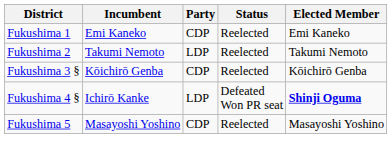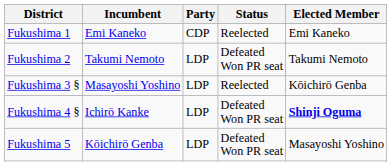 <table class="wikitable">
 <tr>
 <th>District</th>
 <th>Incumbent</th>
 <th>Party</th>
 <th>Status</th>
 <th>Elected Member</th>
 </tr>
 <tr>
 <td><a href='#'>Fukushima 1</a></td>
 <td><a href='#'>Emi Kaneko</a></td>
 <td>CDP</td>
 <td>Reelected</td>
 <td>Emi Kaneko</td>
 </tr>
 <tr>
 <td><a href='#'>Fukushima 2</a></td>
 <td><a href='#'>Takumi Nemoto</a></td>
 <td>LDP</td>
-<td>Reelected</td>
+<td>Defeated<br>Won PR seat</td>
 <td>Takumi Nemoto</td>
 </tr>
 <tr>
 <td><a href='#'>Fukushima 3</a> §</td>
-<td><a href='#'>Kōichirō Genba</a></td>
-<td>CDP</td>
+<td><a href='#'>Masayoshi Yoshino</a></td>
+<td>LDP</td>
 <td>Reelected</td>
 <td>Kōichirō Genba</td>
 </tr>
 <tr>
 <td><a href='#'>Fukushima 4</a> §</td>
 <td><a href='#'>Ichirō Kanke</a></td>
 <td>LDP</td>
 <td>Defeated<br>Won PR seat</td>
 <td><strong><a href='#'>Shinji Oguma</a></strong></td>
 </tr>
 <tr>
 <td><a href='#'>Fukushima 5</a></td>
-<td><a href='#'>Masayoshi Yoshino</a></td>
-<td>CDP</td>
-<td>Reelected</td>
+<td><a href='#'>Kōichirō Genba</a></td>
+<td>LDP</td>
+<td>Defeated<br>Won PR seat</td>
 <td>Masayoshi Yoshino</td>
 </tr>
 </table>
